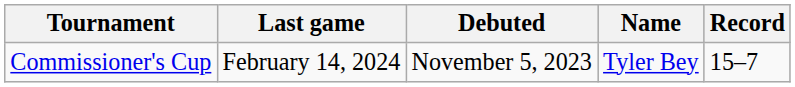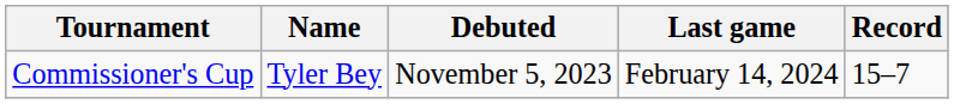 <table class="wikitable">
 <tr>
 <th>Tournament</th>
+<th>Name</th>
+<th>Debuted</th>
 <th>Last game</th>
-<th>Debuted</th>
-<th>Name</th>
 <th>Record</th>
 </tr>
 <tr>
 <td><a href='#'>Commissioner's Cup</a></td>
+<td><a href='#'>Tyler Bey</a></td>
+<td>November 5, 2023 </td>
 <td>February 14, 2024 </td>
-<td>November 5, 2023 </td>
-<td><a href='#'>Tyler Bey</a></td>
 <td>15–7</td>
 </tr>
 </table>
